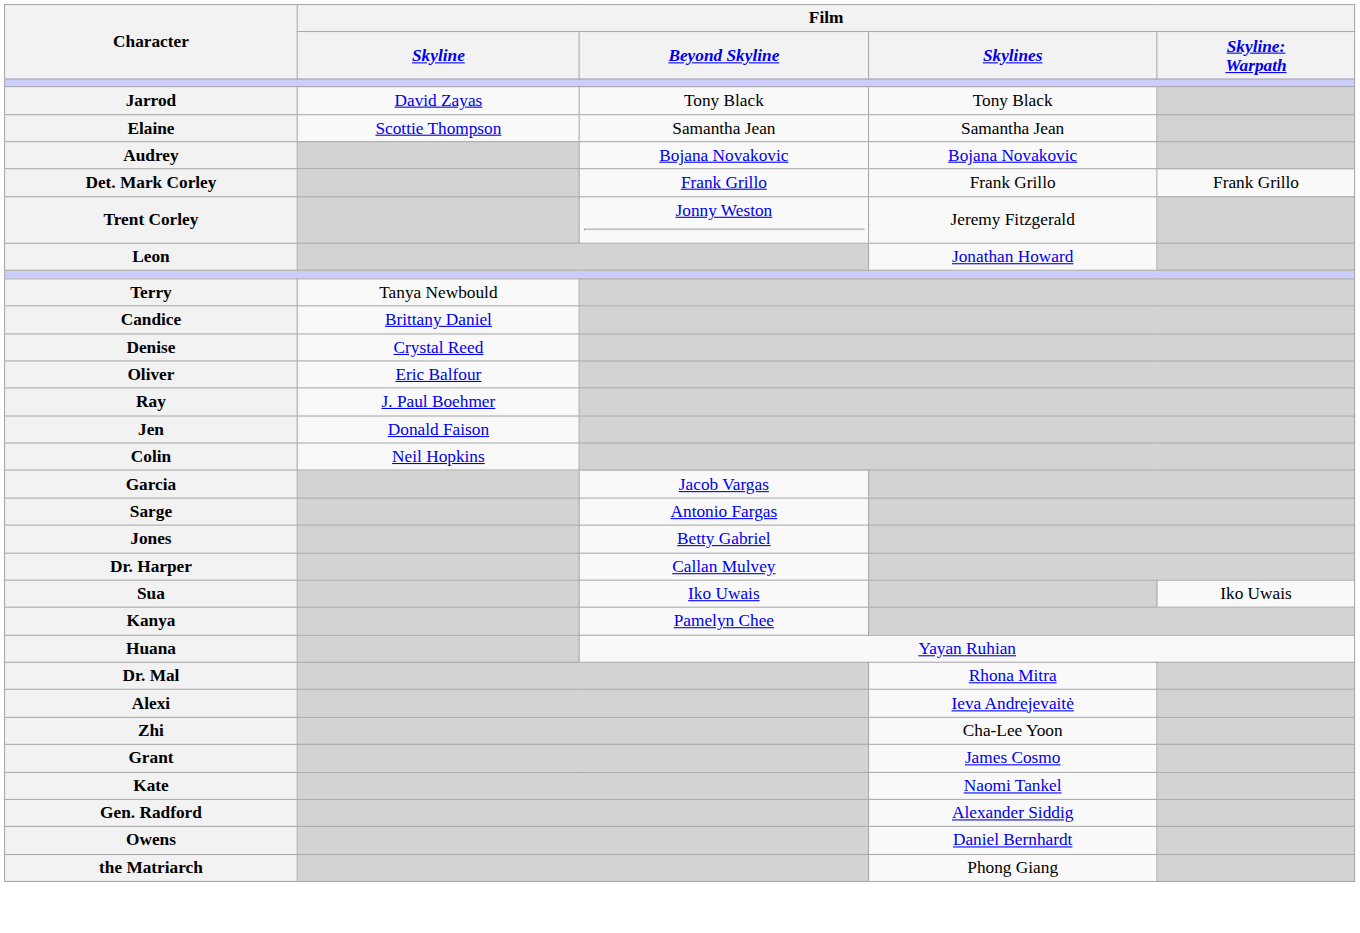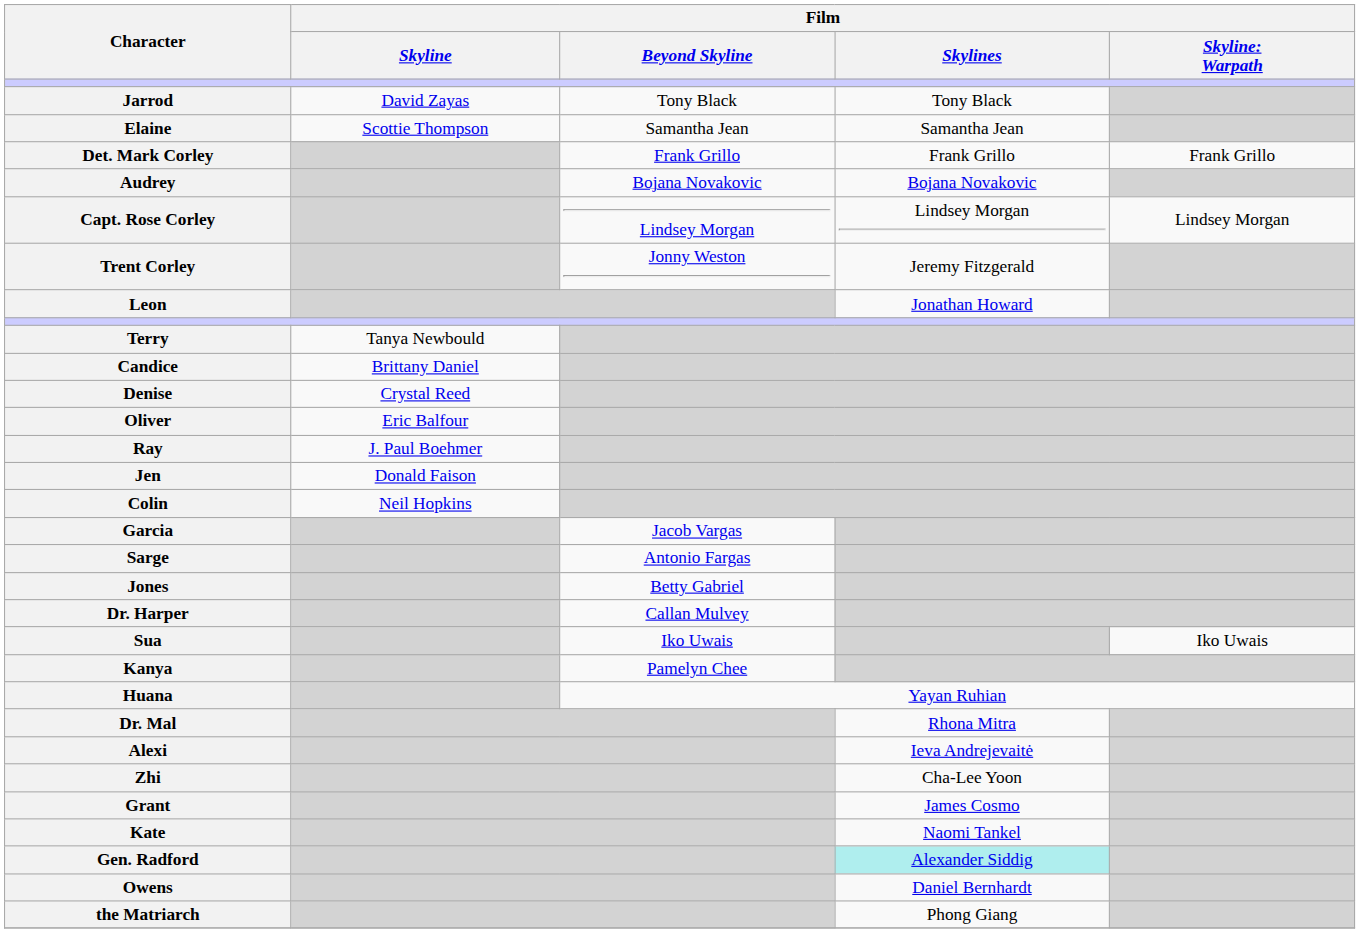 <table class="wikitable" style="text-align:center; width:99%;">
 <tr>
 <th rowspan="2">Character</th>
 <th colspan="4">Film</th>
 </tr>
 <tr>
 <th style="text-align:center;"><em><a href='#'>Skyline</a></em></th>
 <th style="text-align:center;"><em><a href='#'>Beyond Skyline</a></em></th>
 <th style="text-align:center;"><em><a href='#'>Skylines</a></em></th>
 <th style="text-align:center;"><em><a href='#'>Skyline: <br> Warpath</a></em></th>
 </tr>
 <tr>
 <th style="background-color:#ccccff;" colspan="5"></th>
 </tr>
 <tr>
 <th>Jarrod</th>
 <td><a href='#'>David Zayas</a></td>
 <td>Tony Black</td>
 <td>Tony Black</td>
 <td style="background:lightgrey;"> </td>
 </tr>
 <tr>
 <th scope="row">Elaine</th>
 <td><a href='#'>Scottie Thompson</a></td>
 <td>Samantha Jean</td>
 <td>Samantha Jean</td>
 <td style="background:lightgrey;"> </td>
 </tr>
 <tr>
+<th scope="row">Det. Mark Corley</th>
+<td style="background:lightgrey;"> </td>
+<td><a href='#'>Frank Grillo</a></td>
+<td>Frank Grillo</td>
+<td>Frank Grillo</td>
+</tr>
+<tr>
 <th scope="row">Audrey</th>
 <td style="background:lightgrey;"> </td>
 <td><a href='#'>Bojana Novakovic</a></td>
 <td><a href='#'>Bojana Novakovic</a></td>
 <td style="background:lightgrey;"> </td>
 </tr>
 <tr>
-<th scope="row">Det. Mark Corley</th>
+<th scope="row">Capt. Rose Corley</th>
 <td style="background:lightgrey;"> </td>
-<td><a href='#'>Frank Grillo</a></td>
-<td>Frank Grillo</td>
-<td>Frank Grillo</td>
+<td> <hr><a href='#'>Lindsey Morgan</a></td>
+<td>Lindsey Morgan <hr></td>
+<td>Lindsey Morgan</td>
 </tr>
 <tr>
 <th>Trent Corley</th>
 <td style="background:lightgrey;"> </td>
 <td><a href='#'>Jonny Weston</a> <hr></td>
 <td>Jeremy Fitzgerald</td>
 <td style="background:lightgrey;"> </td>
 </tr>
 <tr>
 <th>Leon</th>
 <td colspan="2" style="background:lightgrey;"> </td>
 <td><a href='#'>Jonathan Howard</a></td>
 <td style="background:lightgrey;"> </td>
 </tr>
 <tr>
 <th style="background-color:#ccccff;" colspan="5"></th>
 </tr>
 <tr>
 <th scope="row">Terry</th>
 <td>Tanya Newbould</td>
 <td colspan="3" style="background:lightgrey;"> </td>
 </tr>
 <tr>
 <th scope="row">Candice</th>
 <td><a href='#'>Brittany Daniel</a></td>
 <td colspan="3" style="background:lightgrey;"> </td>
 </tr>
 <tr>
 <th scope="row">Denise</th>
 <td><a href='#'>Crystal Reed</a></td>
 <td colspan="3" style="background:lightgrey;"> </td>
 </tr>
 <tr>
 <th scope="row">Oliver</th>
 <td><a href='#'>Eric Balfour</a></td>
 <td colspan="3" style="background:lightgrey;"> </td>
 </tr>
 <tr>
 <th scope="row">Ray</th>
 <td><a href='#'>J. Paul Boehmer</a></td>
 <td colspan="3" style="background:lightgrey;"> </td>
 </tr>
 <tr>
 <th scope="row">Jen</th>
 <td><a href='#'>Donald Faison</a></td>
 <td colspan="3" style="background:lightgrey;"> </td>
 </tr>
 <tr>
 <th scope="row">Colin</th>
 <td><a href='#'>Neil Hopkins</a></td>
 <td colspan="3" style="background:lightgrey;"> </td>
 </tr>
 <tr>
 <th scope="row">Garcia</th>
 <td style="background:lightgrey;"> </td>
 <td><a href='#'>Jacob Vargas</a></td>
 <td colspan="2" style="background:lightgrey;"> </td>
 </tr>
 <tr>
 <th scope="row">Sarge</th>
 <td style="background:lightgrey;"> </td>
 <td><a href='#'>Antonio Fargas</a></td>
 <td colspan="2" style="background:lightgrey;"> </td>
 </tr>
 <tr>
 <th scope="row">Jones</th>
 <td style="background:lightgrey;"> </td>
 <td><a href='#'>Betty Gabriel</a></td>
 <td colspan="2" style="background:lightgrey;"> </td>
 </tr>
 <tr>
 <th scope="row">Dr. Harper</th>
 <td style="background:lightgrey;"> </td>
 <td><a href='#'>Callan Mulvey</a></td>
 <td colspan="2" style="background:lightgrey;"> </td>
 </tr>
 <tr>
 <th scope="row">Sua</th>
 <td style="background:lightgrey;"> </td>
 <td><a href='#'>Iko Uwais</a></td>
 <td style="background:lightgrey;"> </td>
 <td>Iko Uwais</td>
 </tr>
 <tr>
 <th scope="row">Kanya</th>
 <td style="background:lightgrey;"> </td>
 <td><a href='#'>Pamelyn Chee</a></td>
 <td colspan="2" style="background:lightgrey;"> </td>
 </tr>
 <tr>
 <th scope="row">Huana</th>
 <td style="background:lightgrey;"> </td>
 <td colspan="3"><a href='#'>Yayan Ruhian</a></td>
 </tr>
 <tr>
 <th>Dr. Mal</th>
 <td colspan="2" style="background:lightgrey;"> </td>
 <td><a href='#'>Rhona Mitra</a></td>
 <td style="background:lightgrey;"> </td>
 </tr>
 <tr>
 <th>Alexi</th>
 <td colspan="2" style="background:lightgrey;"> </td>
 <td><a href='#'>Ieva Andrejevaitė</a></td>
 <td style="background:lightgrey;"> </td>
 </tr>
 <tr>
 <th>Zhi</th>
 <td colspan="2" style="background:lightgrey;"> </td>
 <td>Cha-Lee Yoon</td>
 <td style="background:lightgrey;"> </td>
 </tr>
 <tr>
 <th>Grant</th>
 <td colspan="2" style="background:lightgrey;"> </td>
 <td><a href='#'>James Cosmo</a></td>
 <td style="background:lightgrey;"> </td>
 </tr>
 <tr>
 <th>Kate</th>
 <td colspan="2" style="background:lightgrey;"> </td>
 <td><a href='#'>Naomi Tankel</a></td>
 <td style="background:lightgrey;"> </td>
 </tr>
 <tr>
 <th>Gen. Radford</th>
 <td colspan="2" style="background:lightgrey;"> </td>
-<td><a href='#'>Alexander Siddig</a></td>
+<td style="background: paleturquoise;"><a href='#'>Alexander Siddig</a></td>
 <td style="background:lightgrey;"> </td>
 </tr>
 <tr>
 <th>Owens</th>
 <td colspan="2" style="background:lightgrey;"> </td>
 <td><a href='#'>Daniel Bernhardt</a></td>
 <td style="background:lightgrey;"> </td>
 </tr>
 <tr>
 <th>the Matriarch</th>
 <td colspan="2" style="background:lightgrey;"> </td>
 <td>Phong Giang</td>
 <td style="background:lightgrey;"> </td>
 </tr>
 <tr>
 </tr>
 </table>
